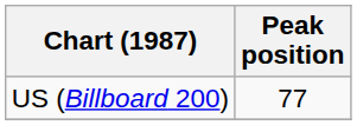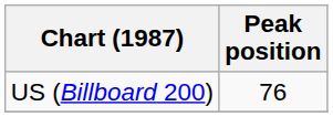 <table class="wikitable sortable" border="1">
 <tr>
 <th>Chart (1987)</th>
 <th>Peak<br>position</th>
 </tr>
 <tr>
 <td>US (<a href='#'><em>Billboard</em> 200</a>)</td>
-<td align="center">77</td>
+<td align="center">76</td>
 </tr>
 <tr>
 </tr>
 </table>
